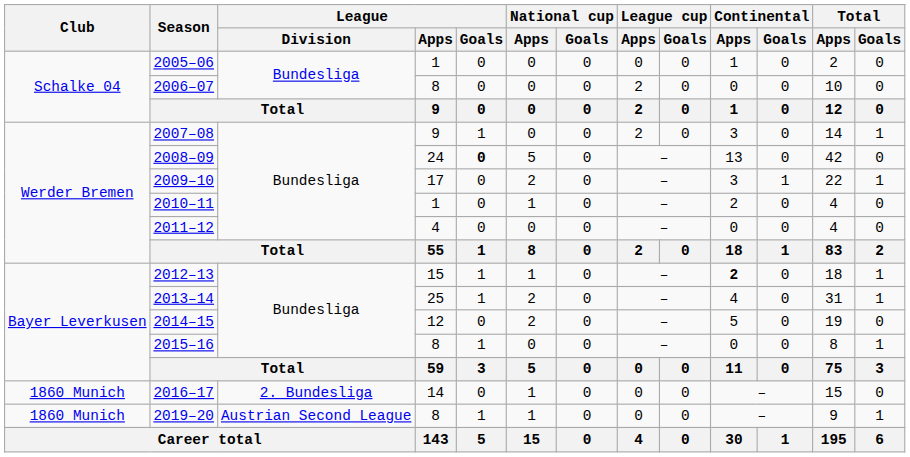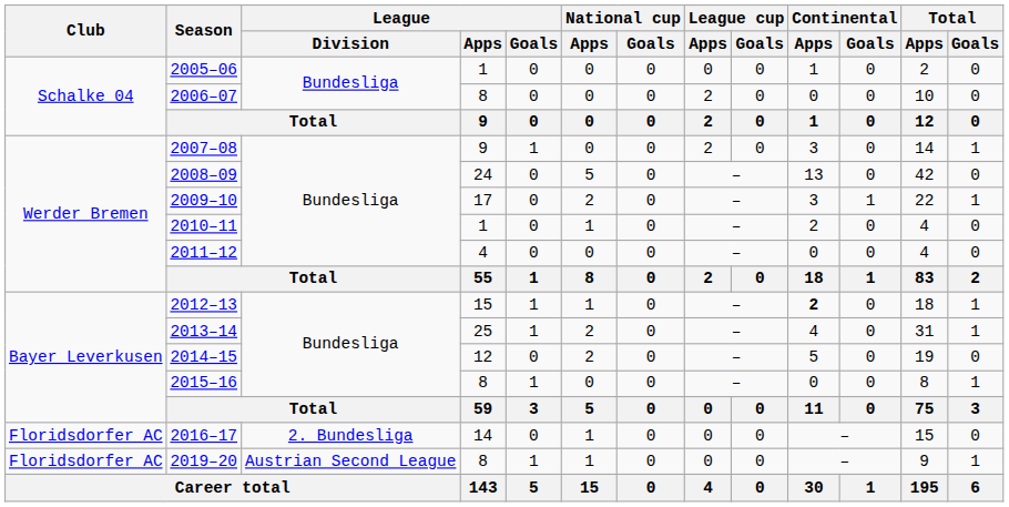 <table class="wikitable" style="text-align:center">
 <tr>
 <th rowspan="2">Club</th>
 <th rowspan="2">Season</th>
 <th colspan="3">League</th>
 <th colspan="2">National cup</th>
 <th colspan="2">League cup</th>
 <th colspan="2">Continental</th>
 <th colspan="2">Total</th>
 </tr>
 <tr>
 <th>Division</th>
 <th>Apps</th>
 <th>Goals</th>
 <th>Apps</th>
 <th>Goals</th>
 <th>Apps</th>
 <th>Goals</th>
 <th>Apps</th>
 <th>Goals</th>
 <th>Apps</th>
 <th>Goals</th>
 </tr>
 <tr>
 <td rowspan="3"><a href='#'>Schalke 04</a></td>
 <td><a href='#'>2005–06</a></td>
 <td rowspan="2"><a href='#'>Bundesliga</a></td>
 <td>1</td>
 <td>0</td>
 <td>0</td>
 <td>0</td>
 <td>0</td>
 <td>0</td>
 <td>1</td>
 <td>0</td>
 <td>2</td>
 <td>0</td>
 </tr>
 <tr>
 <td><a href='#'>2006–07</a></td>
 <td>8</td>
 <td>0</td>
 <td>0</td>
 <td>0</td>
 <td>2</td>
 <td>0</td>
 <td>0</td>
 <td>0</td>
 <td>10</td>
 <td>0</td>
 </tr>
 <tr>
 <th colspan="2">Total</th>
 <th>9</th>
 <th>0</th>
 <th>0</th>
 <th>0</th>
 <th>2</th>
 <th>0</th>
 <th>1</th>
 <th>0</th>
 <th>12</th>
 <th>0</th>
 </tr>
 <tr>
 <td rowspan="6"><a href='#'>Werder Bremen</a></td>
 <td><a href='#'>2007–08</a></td>
 <td rowspan="5">Bundesliga</td>
 <td>9</td>
 <td>1</td>
 <td>0</td>
 <td>0</td>
 <td>2</td>
 <td>0</td>
 <td>3</td>
 <td>0</td>
 <td>14</td>
 <td>1</td>
 </tr>
 <tr>
 <td><a href='#'>2008–09</a></td>
 <td>24</td>
-<td><strong>0</strong></td>
+<td>0</td>
 <td>5</td>
 <td>0</td>
 <td colspan="2">–</td>
 <td>13</td>
 <td>0</td>
 <td>42</td>
 <td>0</td>
 </tr>
 <tr>
 <td><a href='#'>2009–10</a></td>
 <td>17</td>
 <td>0</td>
 <td>2</td>
 <td>0</td>
 <td colspan="2">–</td>
 <td>3</td>
 <td>1</td>
 <td>22</td>
 <td>1</td>
 </tr>
 <tr>
 <td><a href='#'>2010–11</a></td>
 <td>1</td>
 <td>0</td>
 <td>1</td>
 <td>0</td>
 <td colspan="2">–</td>
 <td>2</td>
 <td>0</td>
 <td>4</td>
 <td>0</td>
 </tr>
 <tr>
 <td><a href='#'>2011–12</a></td>
 <td>4</td>
 <td>0</td>
 <td>0</td>
 <td>0</td>
 <td colspan="2">–</td>
 <td>0</td>
 <td>0</td>
 <td>4</td>
 <td>0</td>
 </tr>
 <tr>
 <th colspan="2">Total</th>
 <th>55</th>
 <th>1</th>
 <th>8</th>
 <th>0</th>
 <th>2</th>
 <th>0</th>
 <th>18</th>
 <th>1</th>
 <th>83</th>
 <th>2</th>
 </tr>
 <tr>
 <td rowspan="5"><a href='#'>Bayer Leverkusen</a></td>
 <td><a href='#'>2012–13</a></td>
 <td rowspan="4">Bundesliga</td>
 <td>15</td>
 <td>1</td>
 <td>1</td>
 <td>0</td>
 <td colspan="2">–</td>
 <td><strong>2</strong></td>
 <td>0</td>
 <td>18</td>
 <td>1</td>
 </tr>
 <tr>
 <td><a href='#'>2013–14</a></td>
 <td>25</td>
 <td>1</td>
 <td>2</td>
 <td>0</td>
 <td colspan="2">–</td>
 <td>4</td>
 <td>0</td>
 <td>31</td>
 <td>1</td>
 </tr>
 <tr>
 <td><a href='#'>2014–15</a></td>
 <td>12</td>
 <td>0</td>
 <td>2</td>
 <td>0</td>
 <td colspan="2">–</td>
 <td>5</td>
 <td>0</td>
 <td>19</td>
 <td>0</td>
 </tr>
 <tr>
 <td><a href='#'>2015–16</a></td>
 <td>8</td>
 <td>1</td>
 <td>0</td>
 <td>0</td>
 <td colspan="2">–</td>
 <td>0</td>
 <td>0</td>
 <td>8</td>
 <td>1</td>
 </tr>
 <tr>
 <th colspan="2">Total</th>
 <th>59</th>
 <th>3</th>
 <th>5</th>
 <th>0</th>
 <th>0</th>
 <th>0</th>
 <th>11</th>
 <th>0</th>
 <th>75</th>
 <th>3</th>
 </tr>
 <tr>
-<td><a href='#'>1860 Munich</a></td>
+<td><a href='#'>Floridsdorfer AC</a></td>
 <td><a href='#'>2016–17</a></td>
 <td><a href='#'>2. Bundesliga</a></td>
 <td>14</td>
 <td>0</td>
 <td>1</td>
 <td>0</td>
 <td>0</td>
 <td>0</td>
 <td colspan="2">–</td>
 <td>15</td>
 <td>0</td>
 </tr>
 <tr>
-<td><a href='#'>1860 Munich</a></td>
+<td><a href='#'>Floridsdorfer AC</a></td>
 <td><a href='#'>2019–20</a></td>
 <td><a href='#'>Austrian Second League</a></td>
 <td>8</td>
 <td>1</td>
 <td>1</td>
 <td>0</td>
 <td>0</td>
 <td>0</td>
 <td colspan="2">–</td>
 <td>9</td>
 <td>1</td>
 </tr>
 <tr>
 <th colspan="3">Career total</th>
 <th>143</th>
 <th>5</th>
 <th>15</th>
 <th>0</th>
 <th>4</th>
 <th>0</th>
 <th>30</th>
 <th>1</th>
 <th>195</th>
 <th>6</th>
 </tr>
 </table>
